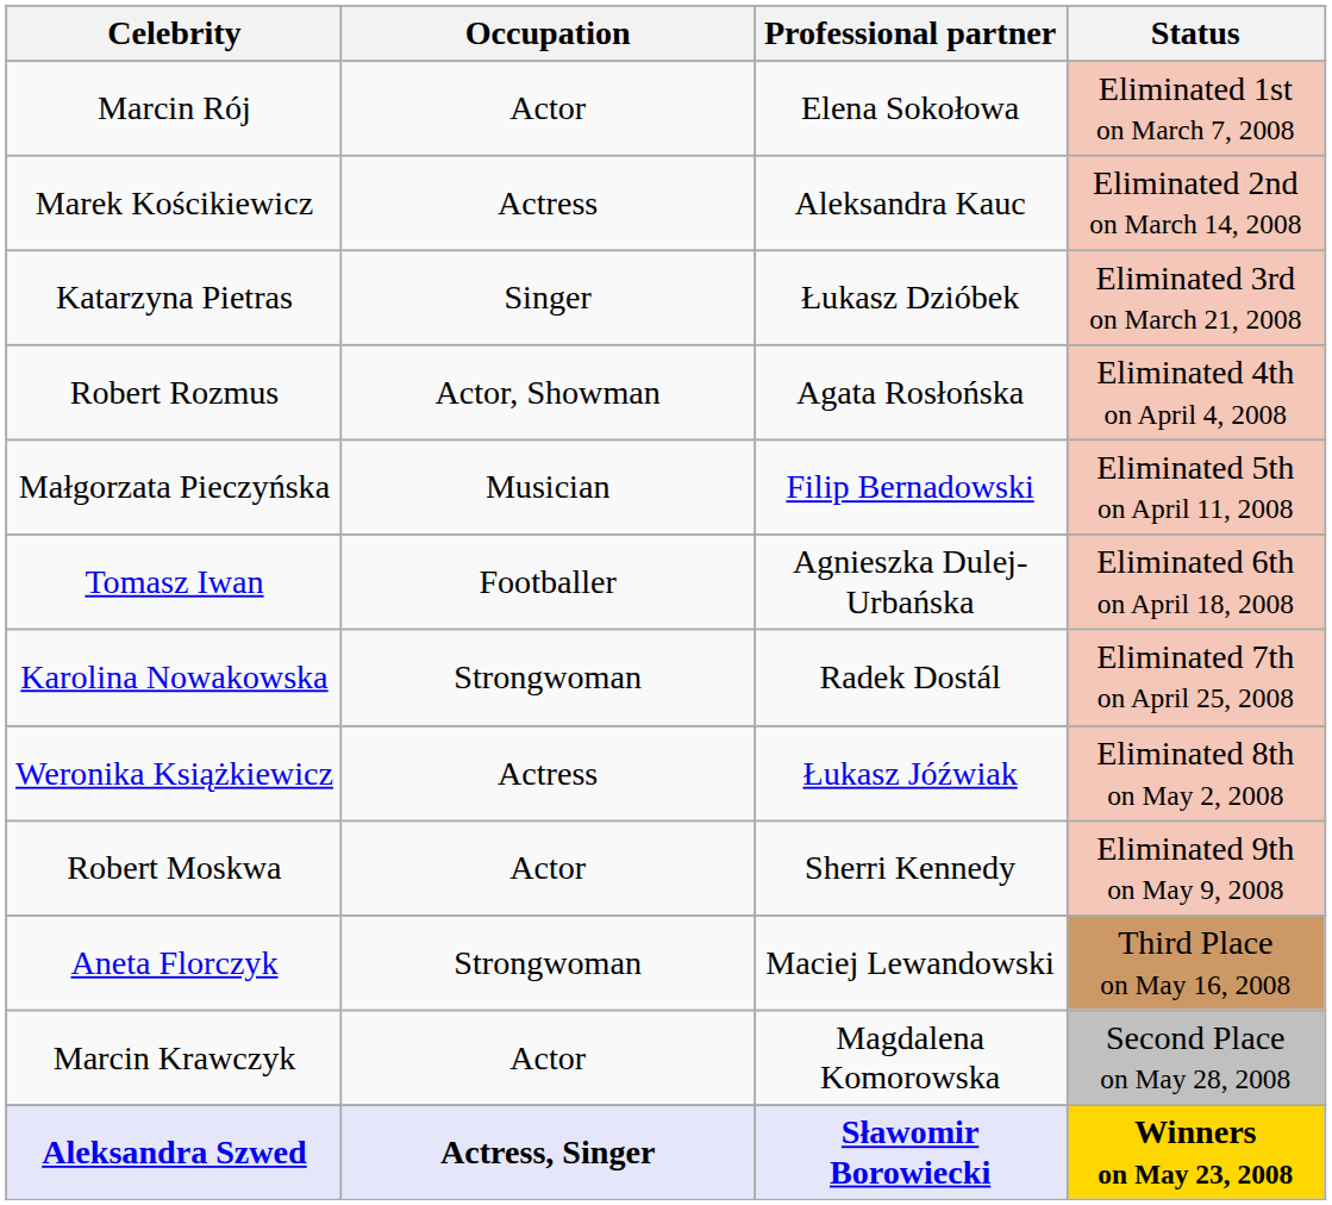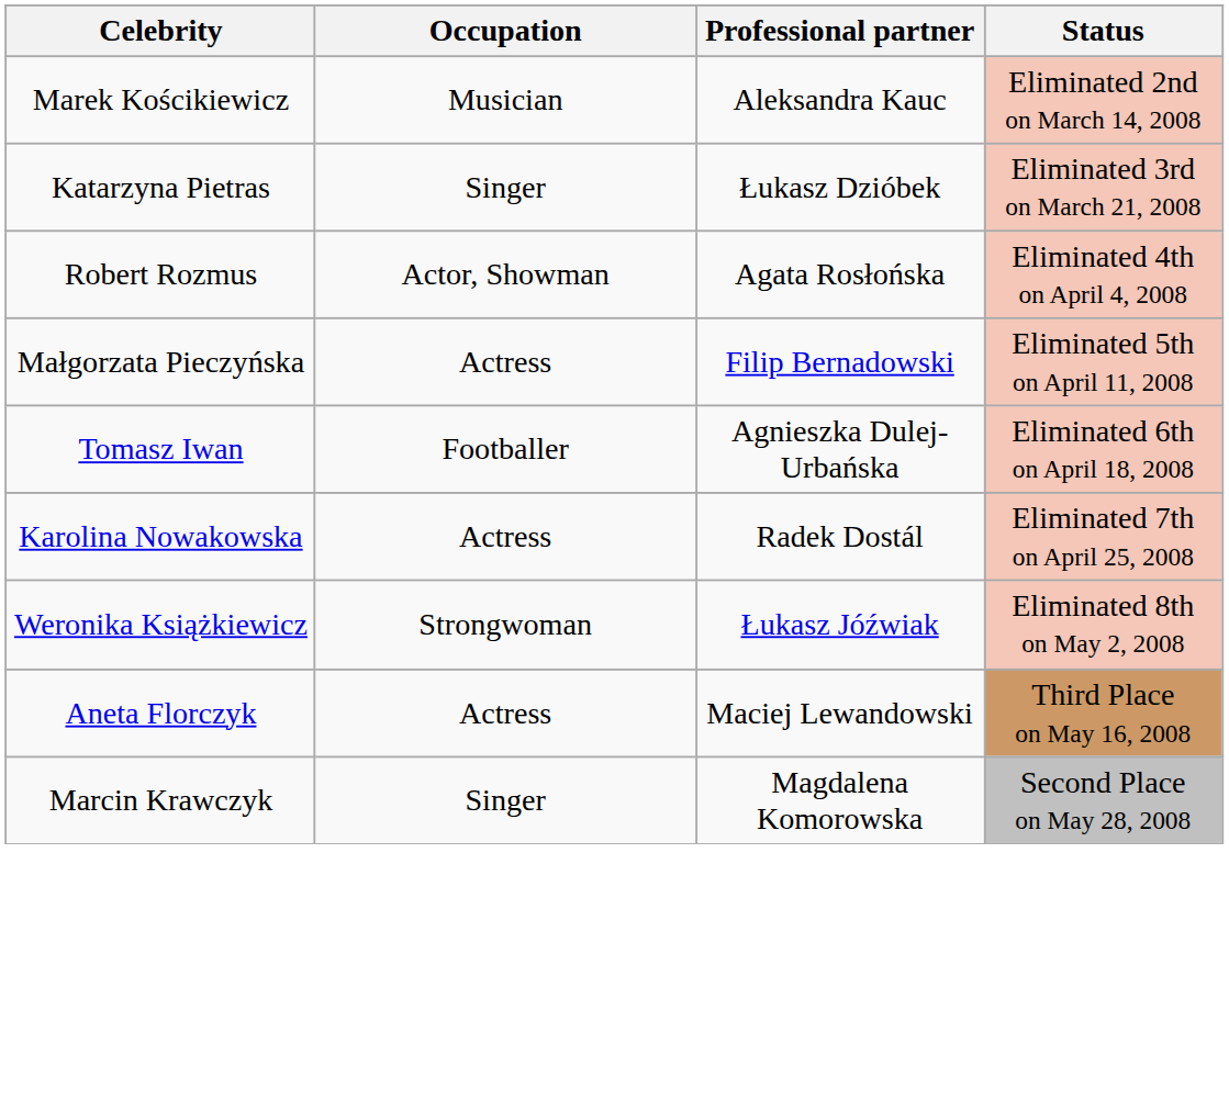 <table class="wikitable" style="margin:auto; text-align:center; font-size:95%;">
 <tr>
 <th style="width:145px;">Celebrity</th>
 <th style="width:180px;">Occupation</th>
 <th style="width:135px;">Professional partner</th>
 <th style="width:110px;">Status</th>
 </tr>
 <tr>
-<td>Marcin Rój</td>
-<td>Actor</td>
-<td>Elena Sokołowa</td>
-<td style="background:#f4c7b8;">Eliminated 1st<br><small>on March 7, 2008</small></td>
-</tr>
-<tr>
 <td>Marek Kościkiewicz</td>
-<td>Actress</td>
+<td>Musician</td>
 <td>Aleksandra Kauc</td>
 <td style="background:#f4c7b8;">Eliminated 2nd<br><small>on March 14, 2008</small></td>
 </tr>
 <tr>
 <td>Katarzyna Pietras</td>
 <td>Singer</td>
 <td>Łukasz Dzióbek</td>
 <td style="background:#f4c7b8;">Eliminated 3rd<br><small>on March 21, 2008</small></td>
 </tr>
 <tr>
 <td>Robert Rozmus</td>
 <td>Actor, Showman</td>
 <td>Agata Rosłońska</td>
 <td style="background:#f4c7b8;">Eliminated 4th<br><small>on April 4, 2008</small></td>
 </tr>
 <tr>
 <td>Małgorzata Pieczyńska</td>
-<td>Musician</td>
+<td>Actress</td>
 <td><a href='#'>Filip Bernadowski</a></td>
 <td style="background:#f4c7b8;">Eliminated 5th<br><small>on April 11, 2008</small></td>
 </tr>
 <tr>
 <td><a href='#'>Tomasz Iwan</a></td>
 <td>Footballer</td>
 <td>Agnieszka Dulej-Urbańska</td>
 <td style="background:#f4c7b8;">Eliminated 6th<br><small>on April 18, 2008</small></td>
 </tr>
 <tr>
 <td><a href='#'>Karolina Nowakowska</a></td>
-<td>Strongwoman</td>
+<td>Actress</td>
 <td>Radek Dostál</td>
 <td style="background:#f4c7b8;">Eliminated 7th<br><small>on April 25, 2008</small></td>
 </tr>
 <tr>
 <td><a href='#'>Weronika Książkiewicz</a></td>
-<td>Actress</td>
+<td>Strongwoman</td>
 <td><a href='#'>Łukasz Jóźwiak</a></td>
 <td style="background:#f4c7b8;">Eliminated 8th<br><small>on May 2, 2008</small></td>
 </tr>
 <tr>
-<td>Robert Moskwa</td>
-<td>Actor</td>
-<td>Sherri Kennedy</td>
-<td style="background:#f4c7b8;">Eliminated 9th<br><small>on May 9, 2008</small></td>
-</tr>
-<tr>
 <td><a href='#'>Aneta Florczyk</a></td>
-<td>Strongwoman</td>
+<td>Actress</td>
 <td>Maciej Lewandowski</td>
 <td style="background:#c96;">Third Place<br><small>on May 16, 2008</small></td>
 </tr>
 <tr>
 <td>Marcin Krawczyk</td>
-<td>Actor</td>
+<td>Singer</td>
 <td>Magdalena Komorowska</td>
 <td style="background:silver;">Second Place<br><small>on May 28, 2008</small></td>
 </tr>
-<tr>
-<td style="background:lavender;"><strong><a href='#'>Aleksandra Szwed</a></strong></td>
-<td style="background:lavender;"><strong>Actress, Singer</strong></td>
-<td style="background:lavender;"><strong><a href='#'>Sławomir Borowiecki</a></strong></td>
-<td style="background:gold;"><strong>Winners<br><small>on May 23, 2008</small></strong></td>
-</tr>
 </table>
